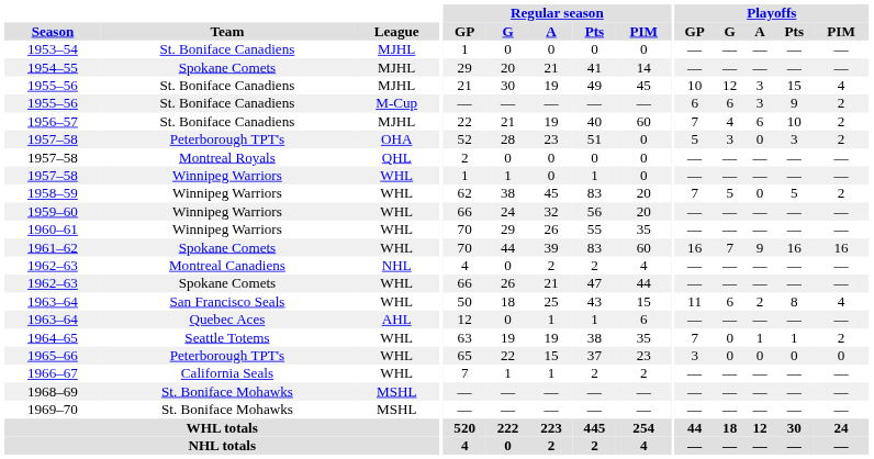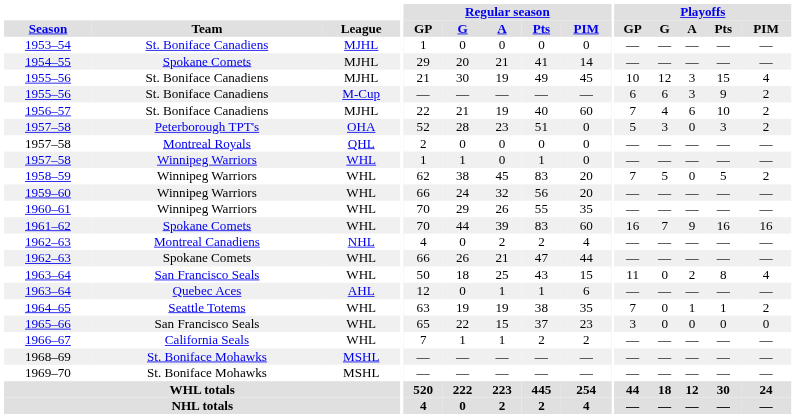 <table border="0" cellpadding="1" cellspacing="0" style="text-align:center; width:60em">
 <tr bgcolor="#e0e0e0">
 <th colspan="3" bgcolor="#ffffff"></th>
 <th rowspan="100" bgcolor="#ffffff"></th>
 <th colspan="5"><a href='#'>Regular season</a></th>
 <th rowspan="100" bgcolor="#ffffff"></th>
 <th colspan="5"><a href='#'>Playoffs</a></th>
 </tr>
 <tr bgcolor="#e0e0e0">
 <th><a href='#'>Season</a></th>
 <th>Team</th>
 <th>League</th>
 <th>GP</th>
 <th><a href='#'>G</a></th>
 <th><a href='#'>A</a></th>
 <th><a href='#'>Pts</a></th>
 <th><a href='#'>PIM</a></th>
 <th>GP</th>
 <th>G</th>
 <th>A</th>
 <th>Pts</th>
 <th>PIM</th>
 </tr>
 <tr>
 <td><a href='#'>1953–54</a></td>
 <td><a href='#'>St. Boniface Canadiens</a></td>
 <td><a href='#'>MJHL</a></td>
 <td>1</td>
 <td>0</td>
 <td>0</td>
 <td>0</td>
 <td>0</td>
 <td>—</td>
 <td>—</td>
 <td>—</td>
 <td>—</td>
 <td>—</td>
 </tr>
 <tr bgcolor="#f0f0f0">
 <td><a href='#'>1954–55</a></td>
 <td><a href='#'>Spokane Comets</a></td>
 <td>MJHL</td>
 <td>29</td>
 <td>20</td>
 <td>21</td>
 <td>41</td>
 <td>14</td>
 <td>—</td>
 <td>—</td>
 <td>—</td>
 <td>—</td>
 <td>—</td>
 </tr>
 <tr>
 <td><a href='#'>1955–56</a></td>
 <td>St. Boniface Canadiens</td>
 <td>MJHL</td>
 <td>21</td>
 <td>30</td>
 <td>19</td>
 <td>49</td>
 <td>45</td>
 <td>10</td>
 <td>12</td>
 <td>3</td>
 <td>15</td>
 <td>4</td>
 </tr>
 <tr bgcolor="#f0f0f0">
 <td><a href='#'>1955–56</a></td>
 <td>St. Boniface Canadiens</td>
 <td><a href='#'>M-Cup</a></td>
 <td>—</td>
 <td>—</td>
 <td>—</td>
 <td>—</td>
 <td>—</td>
 <td>6</td>
 <td>6</td>
 <td>3</td>
 <td>9</td>
 <td>2</td>
 </tr>
 <tr>
 <td><a href='#'>1956–57</a></td>
 <td>St. Boniface Canadiens</td>
 <td>MJHL</td>
 <td>22</td>
 <td>21</td>
 <td>19</td>
 <td>40</td>
 <td>60</td>
 <td>7</td>
 <td>4</td>
 <td>6</td>
 <td>10</td>
 <td>2</td>
 </tr>
 <tr bgcolor="#f0f0f0">
 <td><a href='#'>1957–58</a></td>
 <td><a href='#'>Peterborough TPT's</a></td>
 <td><a href='#'>OHA</a></td>
 <td>52</td>
 <td>28</td>
 <td>23</td>
 <td>51</td>
 <td>0</td>
 <td>5</td>
 <td>3</td>
 <td>0</td>
 <td>3</td>
 <td>2</td>
 </tr>
 <tr>
 <td>1957–58</td>
 <td><a href='#'>Montreal Royals</a></td>
 <td><a href='#'>QHL</a></td>
 <td>2</td>
 <td>0</td>
 <td>0</td>
 <td>0</td>
 <td>0</td>
 <td>—</td>
 <td>—</td>
 <td>—</td>
 <td>—</td>
 <td>—</td>
 </tr>
 <tr bgcolor="#f0f0f0">
 <td><a href='#'>1957–58</a></td>
 <td><a href='#'>Winnipeg Warriors</a></td>
 <td><a href='#'>WHL</a></td>
 <td>1</td>
 <td>1</td>
 <td>0</td>
 <td>1</td>
 <td>0</td>
 <td>—</td>
 <td>—</td>
 <td>—</td>
 <td>—</td>
 <td>—</td>
 </tr>
 <tr>
 <td><a href='#'>1958–59</a></td>
 <td>Winnipeg Warriors</td>
 <td>WHL</td>
 <td>62</td>
 <td>38</td>
 <td>45</td>
 <td>83</td>
 <td>20</td>
 <td>7</td>
 <td>5</td>
 <td>0</td>
 <td>5</td>
 <td>2</td>
 </tr>
 <tr bgcolor="#f0f0f0">
 <td><a href='#'>1959–60</a></td>
 <td>Winnipeg Warriors</td>
 <td>WHL</td>
 <td>66</td>
 <td>24</td>
 <td>32</td>
 <td>56</td>
 <td>20</td>
 <td>—</td>
 <td>—</td>
 <td>—</td>
 <td>—</td>
 <td>—</td>
 </tr>
 <tr>
 <td><a href='#'>1960–61</a></td>
 <td>Winnipeg Warriors</td>
 <td>WHL</td>
 <td>70</td>
 <td>29</td>
 <td>26</td>
 <td>55</td>
 <td>35</td>
 <td>—</td>
 <td>—</td>
 <td>—</td>
 <td>—</td>
 <td>—</td>
 </tr>
 <tr bgcolor="#f0f0f0">
 <td><a href='#'>1961–62</a></td>
 <td><a href='#'>Spokane Comets</a></td>
 <td>WHL</td>
 <td>70</td>
 <td>44</td>
 <td>39</td>
 <td>83</td>
 <td>60</td>
 <td>16</td>
 <td>7</td>
 <td>9</td>
 <td>16</td>
 <td>16</td>
 </tr>
 <tr>
 <td><a href='#'>1962–63</a></td>
 <td><a href='#'>Montreal Canadiens</a></td>
 <td><a href='#'>NHL</a></td>
 <td>4</td>
 <td>0</td>
 <td>2</td>
 <td>2</td>
 <td>4</td>
 <td>—</td>
 <td>—</td>
 <td>—</td>
 <td>—</td>
 <td>—</td>
 </tr>
 <tr bgcolor="#f0f0f0">
 <td><a href='#'>1962–63</a></td>
 <td>Spokane Comets</td>
 <td>WHL</td>
 <td>66</td>
 <td>26</td>
 <td>21</td>
 <td>47</td>
 <td>44</td>
 <td>—</td>
 <td>—</td>
 <td>—</td>
 <td>—</td>
 <td>—</td>
 </tr>
 <tr>
 <td><a href='#'>1963–64</a></td>
 <td><a href='#'>San Francisco Seals</a></td>
 <td>WHL</td>
 <td>50</td>
 <td>18</td>
 <td>25</td>
 <td>43</td>
 <td>15</td>
 <td>11</td>
-<td>6</td>
+<td>0</td>
 <td>2</td>
 <td>8</td>
 <td>4</td>
 </tr>
 <tr bgcolor="#f0f0f0">
 <td><a href='#'>1963–64</a></td>
 <td><a href='#'>Quebec Aces</a></td>
 <td><a href='#'>AHL</a></td>
 <td>12</td>
 <td>0</td>
 <td>1</td>
 <td>1</td>
 <td>6</td>
 <td>—</td>
 <td>—</td>
 <td>—</td>
 <td>—</td>
 <td>—</td>
 </tr>
 <tr>
 <td><a href='#'>1964–65</a></td>
 <td><a href='#'>Seattle Totems</a></td>
 <td>WHL</td>
 <td>63</td>
 <td>19</td>
 <td>19</td>
 <td>38</td>
 <td>35</td>
 <td>7</td>
 <td>0</td>
 <td>1</td>
 <td>1</td>
 <td>2</td>
 </tr>
 <tr bgcolor="#f0f0f0">
 <td><a href='#'>1965–66</a></td>
-<td><a href='#'>Peterborough TPT's</a></td>
+<td>San Francisco Seals</td>
 <td>WHL</td>
 <td>65</td>
 <td>22</td>
 <td>15</td>
 <td>37</td>
 <td>23</td>
 <td>3</td>
 <td>0</td>
 <td>0</td>
 <td>0</td>
 <td>0</td>
 </tr>
 <tr>
 <td><a href='#'>1966–67</a></td>
 <td><a href='#'>California Seals</a></td>
 <td>WHL</td>
 <td>7</td>
 <td>1</td>
 <td>1</td>
 <td>2</td>
 <td>2</td>
 <td>—</td>
 <td>—</td>
 <td>—</td>
 <td>—</td>
 <td>—</td>
 </tr>
 <tr bgcolor="#f0f0f0">
 <td>1968–69</td>
 <td><a href='#'>St. Boniface Mohawks</a></td>
 <td><a href='#'>MSHL</a></td>
 <td>—</td>
 <td>—</td>
 <td>—</td>
 <td>—</td>
 <td>—</td>
 <td>—</td>
 <td>—</td>
 <td>—</td>
 <td>—</td>
 <td>—</td>
 </tr>
 <tr>
 <td>1969–70</td>
 <td>St. Boniface Mohawks</td>
 <td>MSHL</td>
 <td>—</td>
 <td>—</td>
 <td>—</td>
 <td>—</td>
 <td>—</td>
 <td>—</td>
 <td>—</td>
 <td>—</td>
 <td>—</td>
 <td>—</td>
 </tr>
 <tr bgcolor="#e0e0e0">
 <th colspan="3">WHL totals</th>
 <th>520</th>
 <th>222</th>
 <th>223</th>
 <th>445</th>
 <th>254</th>
 <th>44</th>
 <th>18</th>
 <th>12</th>
 <th>30</th>
 <th>24</th>
 </tr>
 <tr bgcolor="#e0e0e0">
 <th colspan="3">NHL totals</th>
 <th>4</th>
 <th>0</th>
 <th>2</th>
 <th>2</th>
 <th>4</th>
 <th>—</th>
 <th>—</th>
 <th>—</th>
 <th>—</th>
 <th>—</th>
 </tr>
 </table>
